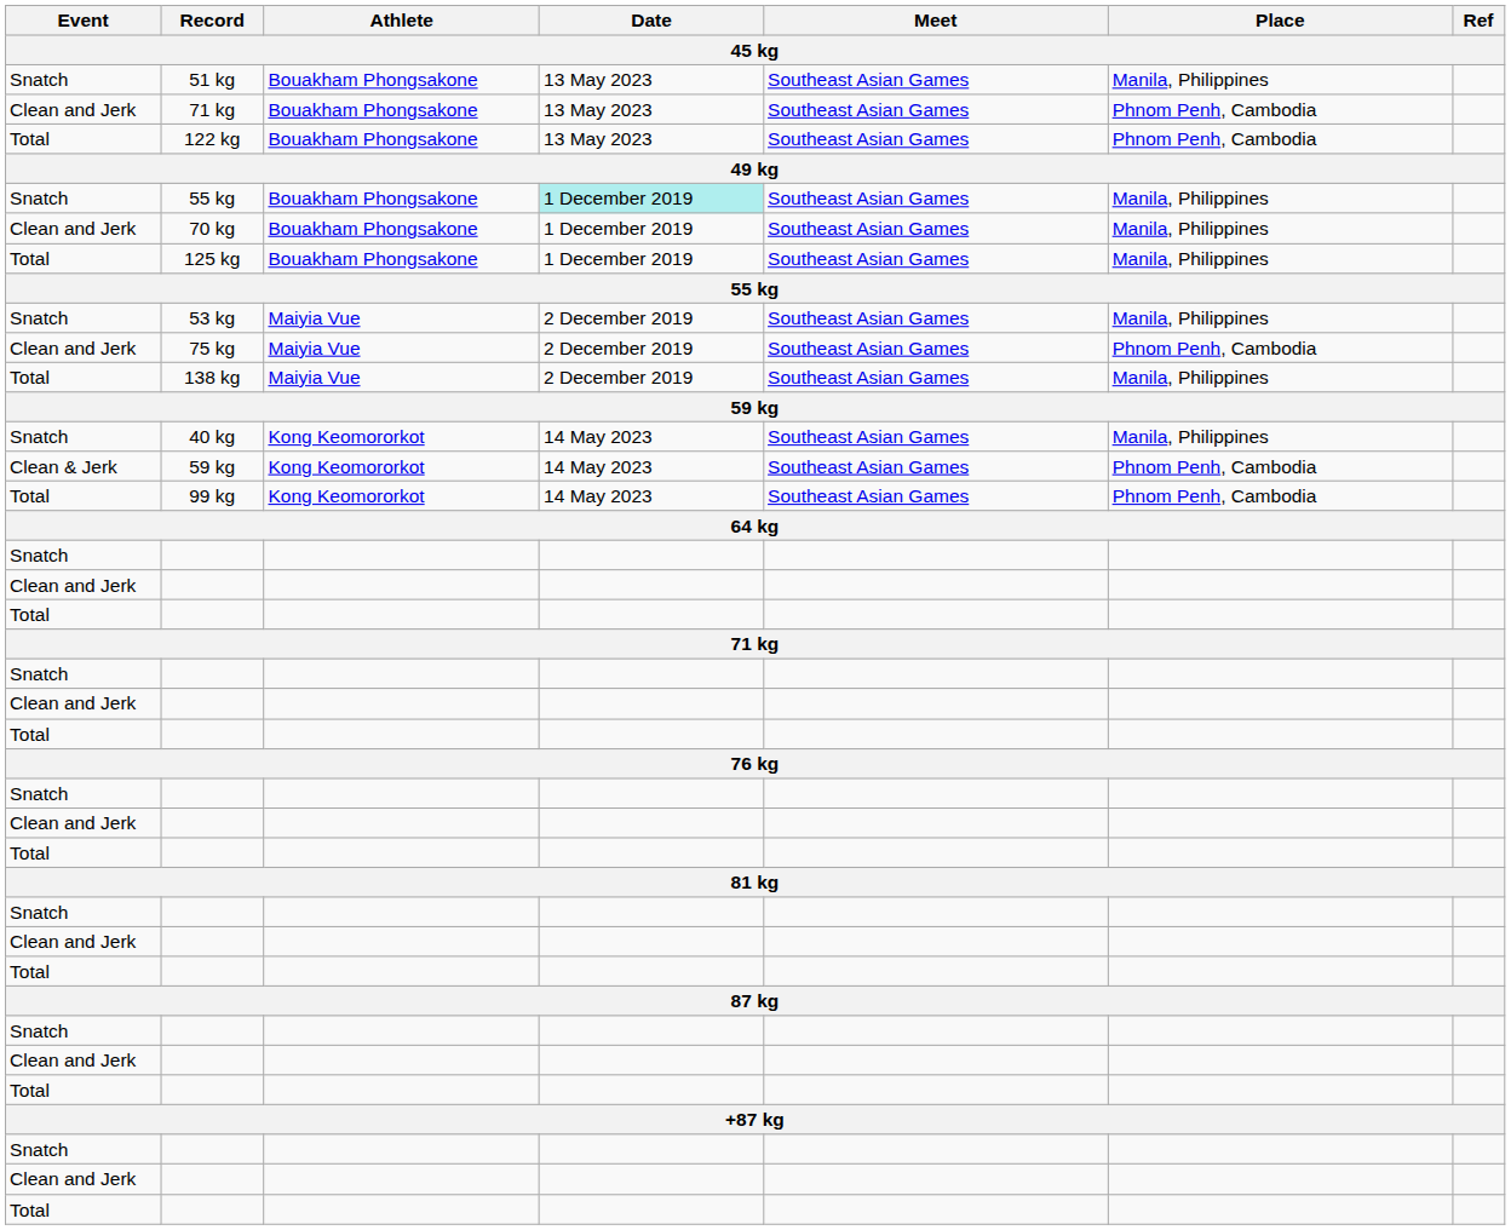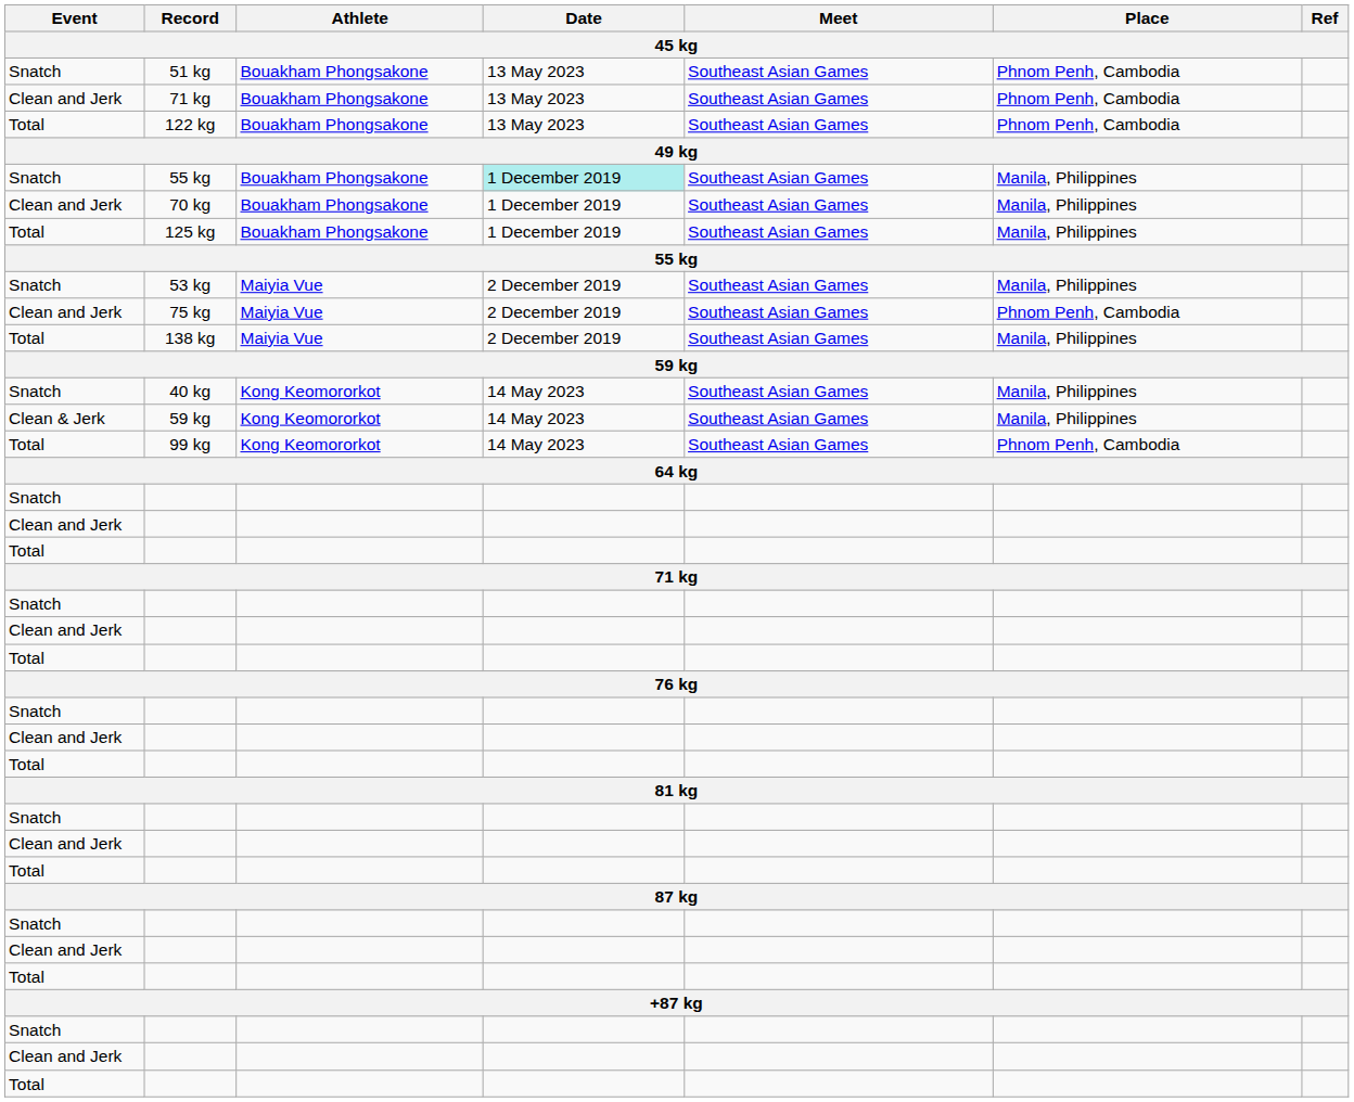 <table class="wikitable" style="font-size:95%;">
 <tr>
 <th width=9%>Event</th>
 <th width=6%>Record</th>
 <th width=16%>Athlete</th>
 <th width=13%>Date</th>
 <th width=20%>Meet</th>
 <th width=20%>Place</th>
 <th width=3%>Ref</th>
 </tr>
 <tr bgcolor="#DDDDDD">
 <th colspan="7">45 kg</th>
 </tr>
 <tr>
 <td>Snatch</td>
 <td align="center">51 kg</td>
 <td><a href='#'>Bouakham Phongsakone</a></td>
 <td>13 May 2023</td>
 <td><a href='#'>Southeast Asian Games</a></td>
-<td><a href='#'>Manila</a>, Philippines</td>
+<td><a href='#'>Phnom Penh</a>, Cambodia</td>
 <td></td>
 </tr>
 <tr>
 <td>Clean and Jerk</td>
 <td align="center">71 kg</td>
 <td><a href='#'>Bouakham Phongsakone</a></td>
 <td>13 May 2023</td>
 <td><a href='#'>Southeast Asian Games</a></td>
 <td><a href='#'>Phnom Penh</a>, Cambodia</td>
 <td></td>
 </tr>
 <tr>
 <td>Total</td>
 <td align="center">122 kg</td>
 <td><a href='#'>Bouakham Phongsakone</a></td>
 <td>13 May 2023</td>
 <td><a href='#'>Southeast Asian Games</a></td>
 <td><a href='#'>Phnom Penh</a>, Cambodia</td>
 <td></td>
 </tr>
 <tr bgcolor="#DDDDDD">
 <th colspan="7">49 kg</th>
 </tr>
 <tr>
 <td>Snatch</td>
 <td align="center">55 kg</td>
 <td><a href='#'>Bouakham Phongsakone</a></td>
 <td style="background: paleturquoise;">1 December 2019</td>
 <td><a href='#'>Southeast Asian Games</a></td>
 <td><a href='#'>Manila</a>, Philippines</td>
 <td></td>
 </tr>
 <tr>
 <td>Clean and Jerk</td>
 <td align="center">70 kg</td>
 <td><a href='#'>Bouakham Phongsakone</a></td>
 <td>1 December 2019</td>
 <td><a href='#'>Southeast Asian Games</a></td>
 <td><a href='#'>Manila</a>, Philippines</td>
 <td></td>
 </tr>
 <tr>
 <td>Total</td>
 <td align="center">125 kg</td>
 <td><a href='#'>Bouakham Phongsakone</a></td>
 <td>1 December 2019</td>
 <td><a href='#'>Southeast Asian Games</a></td>
 <td><a href='#'>Manila</a>, Philippines</td>
 <td></td>
 </tr>
 <tr bgcolor="#DDDDDD">
 <th colspan="7">55 kg</th>
 </tr>
 <tr>
 <td>Snatch</td>
 <td align="center">53 kg</td>
 <td><a href='#'>Maiyia Vue</a></td>
 <td>2 December 2019</td>
 <td><a href='#'>Southeast Asian Games</a></td>
 <td><a href='#'>Manila</a>, Philippines</td>
 <td></td>
 </tr>
 <tr>
 <td>Clean and Jerk</td>
 <td align="center">75 kg</td>
 <td><a href='#'>Maiyia Vue</a></td>
 <td>2 December 2019</td>
 <td><a href='#'>Southeast Asian Games</a></td>
 <td><a href='#'>Phnom Penh</a>, Cambodia</td>
 <td></td>
 </tr>
 <tr>
 <td>Total</td>
 <td align="center">138 kg</td>
 <td><a href='#'>Maiyia Vue</a></td>
 <td>2 December 2019</td>
 <td><a href='#'>Southeast Asian Games</a></td>
 <td><a href='#'>Manila</a>, Philippines</td>
 <td></td>
 </tr>
 <tr bgcolor="#DDDDDD">
 <th colspan="7">59 kg</th>
 </tr>
 <tr>
 <td>Snatch</td>
 <td align="center">40 kg</td>
 <td><a href='#'>Kong Keomororkot</a></td>
 <td>14 May 2023</td>
 <td><a href='#'>Southeast Asian Games</a></td>
 <td><a href='#'>Manila</a>, Philippines</td>
 <td></td>
 </tr>
 <tr>
 <td>Clean & Jerk</td>
 <td align="center">59 kg</td>
 <td><a href='#'>Kong Keomororkot</a></td>
 <td>14 May 2023</td>
 <td><a href='#'>Southeast Asian Games</a></td>
-<td><a href='#'>Phnom Penh</a>, Cambodia</td>
+<td><a href='#'>Manila</a>, Philippines</td>
 <td></td>
 </tr>
 <tr>
 <td>Total</td>
 <td align="center">99 kg</td>
 <td><a href='#'>Kong Keomororkot</a></td>
 <td>14 May 2023</td>
 <td><a href='#'>Southeast Asian Games</a></td>
 <td><a href='#'>Phnom Penh</a>, Cambodia</td>
 <td></td>
 </tr>
 <tr bgcolor="#DDDDDD">
 <th colspan="7">64 kg</th>
 </tr>
 <tr>
 <td>Snatch</td>
 <td align="center"></td>
 <td></td>
 <td></td>
 <td></td>
 <td></td>
 <td></td>
 </tr>
 <tr>
 <td>Clean and Jerk</td>
 <td align="center"></td>
 <td></td>
 <td></td>
 <td></td>
 <td></td>
 <td></td>
 </tr>
 <tr>
 <td>Total</td>
 <td align="center"></td>
 <td></td>
 <td></td>
 <td></td>
 <td></td>
 <td></td>
 </tr>
 <tr bgcolor="#DDDDDD">
 <th colspan="7">71 kg</th>
 </tr>
 <tr>
 <td>Snatch</td>
 <td align="center"></td>
 <td></td>
 <td></td>
 <td></td>
 <td></td>
 <td></td>
 </tr>
 <tr>
 <td>Clean and Jerk</td>
 <td align="center"></td>
 <td></td>
 <td></td>
 <td></td>
 <td></td>
 <td></td>
 </tr>
 <tr>
 <td>Total</td>
 <td align="center"></td>
 <td></td>
 <td></td>
 <td></td>
 <td></td>
 <td></td>
 </tr>
 <tr bgcolor="#DDDDDD">
 <th colspan="7">76 kg</th>
 </tr>
 <tr>
 <td>Snatch</td>
 <td align="center"></td>
 <td></td>
 <td></td>
 <td></td>
 <td></td>
 <td></td>
 </tr>
 <tr>
 <td>Clean and Jerk</td>
 <td align="center"></td>
 <td></td>
 <td></td>
 <td></td>
 <td></td>
 <td></td>
 </tr>
 <tr>
 <td>Total</td>
 <td align="center"></td>
 <td></td>
 <td></td>
 <td></td>
 <td></td>
 <td></td>
 </tr>
 <tr bgcolor="#DDDDDD">
 <th colspan="7">81 kg</th>
 </tr>
 <tr>
 <td>Snatch</td>
 <td align="center"></td>
 <td></td>
 <td></td>
 <td></td>
 <td></td>
 <td></td>
 </tr>
 <tr>
 <td>Clean and Jerk</td>
 <td align="center"></td>
 <td></td>
 <td></td>
 <td></td>
 <td></td>
 <td></td>
 </tr>
 <tr>
 <td>Total</td>
 <td align="center"></td>
 <td></td>
 <td></td>
 <td></td>
 <td></td>
 <td></td>
 </tr>
 <tr bgcolor="#DDDDDD">
 <th colspan="7">87 kg</th>
 </tr>
 <tr>
 <td>Snatch</td>
 <td align="center"></td>
 <td></td>
 <td></td>
 <td></td>
 <td></td>
 <td></td>
 </tr>
 <tr>
 <td>Clean and Jerk</td>
 <td align="center"></td>
 <td></td>
 <td></td>
 <td></td>
 <td></td>
 <td></td>
 </tr>
 <tr>
 <td>Total</td>
 <td align="center"></td>
 <td></td>
 <td></td>
 <td></td>
 <td></td>
 <td></td>
 </tr>
 <tr bgcolor="#DDDDDD">
 <th colspan="7">+87 kg</th>
 </tr>
 <tr>
 <td>Snatch</td>
 <td align="center"></td>
 <td></td>
 <td></td>
 <td></td>
 <td></td>
 <td></td>
 </tr>
 <tr>
 <td>Clean and Jerk</td>
 <td align="center"></td>
 <td></td>
 <td></td>
 <td></td>
 <td></td>
 <td></td>
 </tr>
 <tr>
 <td>Total</td>
 <td align="center"></td>
 <td></td>
 <td></td>
 <td></td>
 <td></td>
 <td></td>
 </tr>
 </table>
